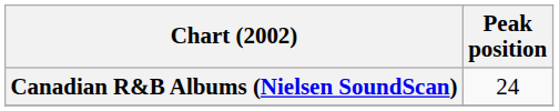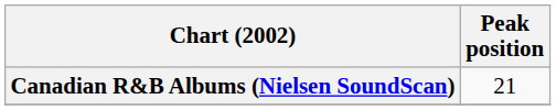 <table class="wikitable sortable plainrowheaders" style="text-align:center">
 <tr>
 <th scope="col">Chart (2002)</th>
 <th scope="col">Peak<br>position</th>
 </tr>
 <tr>
 <th scope="row">Canadian R&B Albums (<a href='#'>Nielsen SoundScan</a>)</th>
-<td style="text-align:center;">24</td>
+<td style="text-align:center;">21</td>
 </tr>
 <tr>
 </tr>
 <tr>
 </tr>
 </table>
